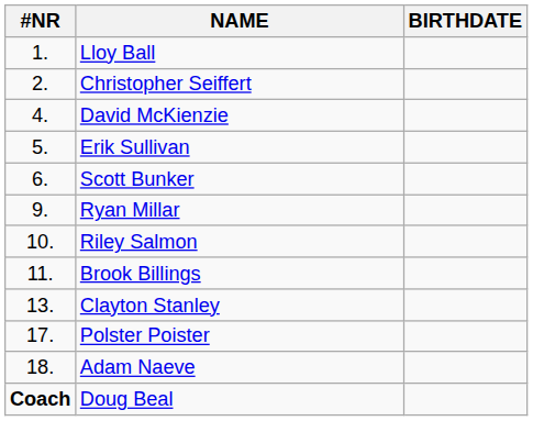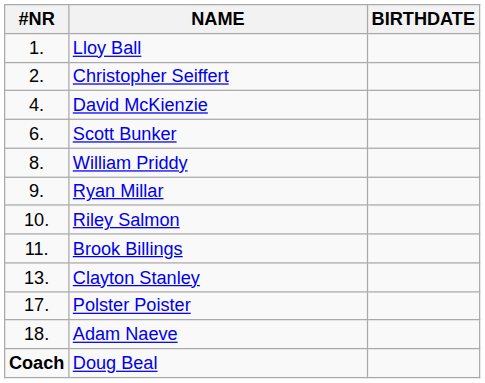 <table class="wikitable" style="border-collapse: collapse; font-size: 90%;">
 <tr>
 <th>#NR</th>
 <th align="left" style="width: 16em">NAME</th>
 <th>BIRTHDATE</th>
 </tr>
 <tr>
 <td align="center">1.</td>
 <td><a href='#'>Lloy Ball</a></td>
 <td align="center"></td>
 </tr>
 <tr>
 <td align="center">2.</td>
 <td><a href='#'>Christopher Seiffert</a></td>
 <td align="center"></td>
 </tr>
 <tr>
 <td align="center">4.</td>
 <td><a href='#'>David McKienzie</a></td>
 <td align="center"></td>
 </tr>
 <tr>
-<td align="center">5.</td>
-<td><a href='#'>Erik Sullivan</a></td>
+<td align="center">6.</td>
+<td><a href='#'>Scott Bunker</a></td>
 <td align="center"></td>
 </tr>
 <tr>
-<td align="center">6.</td>
-<td><a href='#'>Scott Bunker</a></td>
+<td align="center">8.</td>
+<td><a href='#'>William Priddy</a></td>
 <td align="center"></td>
 </tr>
 <tr>
 <td align="center">9.</td>
 <td><a href='#'>Ryan Millar</a></td>
 <td align="center"></td>
 </tr>
 <tr>
 <td align="center">10.</td>
 <td><a href='#'>Riley Salmon</a></td>
 <td align="center"></td>
 </tr>
 <tr>
 <td align="center">11.</td>
 <td><a href='#'>Brook Billings</a></td>
 <td align="center"></td>
 </tr>
 <tr>
 <td align="center">13.</td>
 <td><a href='#'>Clayton Stanley</a></td>
 <td align="center"></td>
 </tr>
 <tr>
 <td align="center">17.</td>
 <td><a href='#'>Polster Poister</a></td>
 <td align="center"></td>
 </tr>
 <tr>
 <td align="center">18.</td>
 <td><a href='#'>Adam Naeve</a></td>
 <td align="center"></td>
 </tr>
 <tr>
 <td align="center"><strong>Coach</strong></td>
 <td><a href='#'>Doug Beal</a></td>
 <td align="center"></td>
 </tr>
 </table>
